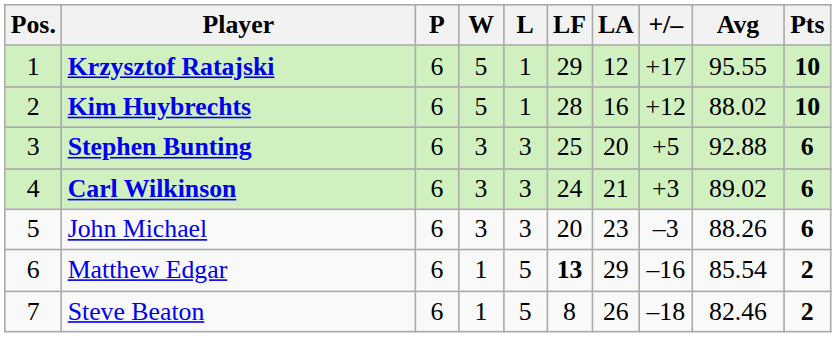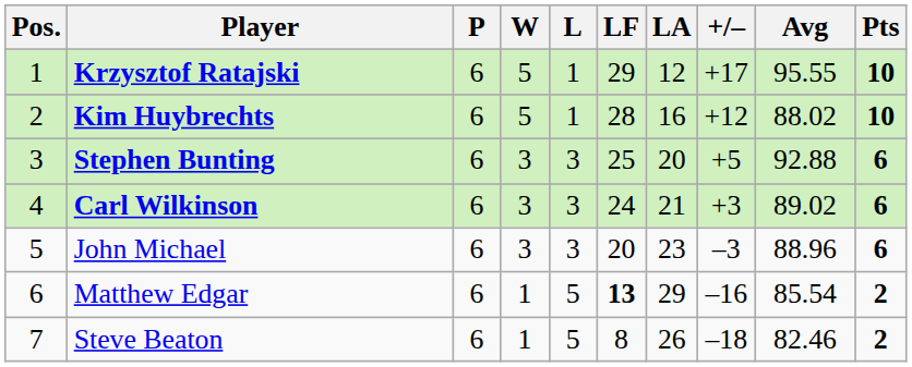 <table class="wikitable" style="text-align:center; margin: 1em auto 1em auto, align:left">
 <tr>
 <th width=20>Pos.</th>
 <th width=212>Player</th>
 <th width=20>P</th>
 <th width=20>W</th>
 <th width=20>L</th>
 <th width=20>LF</th>
 <th width=20>LA</th>
 <th width=25>+/–</th>
 <th width=50>Avg</th>
 <th width=20>Pts</th>
 </tr>
 <tr style="background:#D0F0C0;">
 <td>1</td>
 <td align=left> <strong><a href='#'>Krzysztof Ratajski</a></strong></td>
 <td>6</td>
 <td>5</td>
 <td>1</td>
 <td>29</td>
 <td>12</td>
 <td>+17</td>
 <td>95.55</td>
 <td><strong>10</strong></td>
 </tr>
 <tr style="background:#D0F0C0;">
 <td>2</td>
 <td align=left> <strong><a href='#'>Kim Huybrechts</a></strong></td>
 <td>6</td>
 <td>5</td>
 <td>1</td>
 <td>28</td>
 <td>16</td>
 <td>+12</td>
 <td>88.02</td>
 <td><strong>10</strong></td>
 </tr>
 <tr style="background:#D0F0C0;">
 <td>3</td>
 <td align=left> <strong><a href='#'>Stephen Bunting</a></strong></td>
 <td>6</td>
 <td>3</td>
 <td>3</td>
 <td>25</td>
 <td>20</td>
 <td>+5</td>
 <td>92.88</td>
 <td><strong>6</strong></td>
 </tr>
 <tr style="background:#D0F0C0;">
 <td>4</td>
 <td align=left> <strong><a href='#'>Carl Wilkinson</a></strong></td>
 <td>6</td>
 <td>3</td>
 <td>3</td>
 <td>24</td>
 <td>21</td>
 <td>+3</td>
 <td>89.02</td>
 <td><strong>6</strong></td>
 </tr>
 <tr style=>
 <td>5</td>
 <td align=left> <a href='#'>John Michael</a></td>
 <td>6</td>
 <td>3</td>
 <td>3</td>
 <td>20</td>
 <td>23</td>
 <td>–3</td>
-<td>88.26</td>
+<td>88.96</td>
 <td><strong>6</strong></td>
 </tr>
 <tr style=>
 <td>6</td>
 <td align=left> <a href='#'>Matthew Edgar</a></td>
 <td>6</td>
 <td>1</td>
 <td>5</td>
 <td><strong>13</strong></td>
 <td>29</td>
 <td>–16</td>
 <td>85.54</td>
 <td><strong>2</strong></td>
 </tr>
 <tr style=>
 <td>7</td>
 <td align=left> <a href='#'>Steve Beaton</a></td>
 <td>6</td>
 <td>1</td>
 <td>5</td>
 <td>8</td>
 <td>26</td>
 <td>–18</td>
 <td>82.46</td>
 <td><strong>2</strong></td>
 </tr>
 </table>
